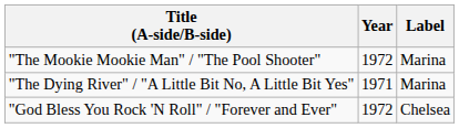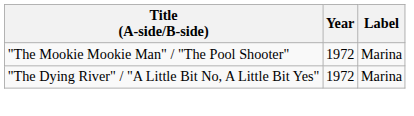 <table class="wikitable">
 <tr>
 <th>Title<br>(A-side/B-side)</th>
 <th>Year</th>
 <th>Label</th>
 </tr>
 <tr>
 <td>"The Mookie Mookie Man" / "The Pool Shooter"</td>
 <td>1972</td>
 <td>Marina</td>
 </tr>
 <tr>
 <td>"The Dying River" / "A Little Bit No, A Little Bit Yes"</td>
-<td>1971</td>
+<td>1972</td>
 <td>Marina</td>
 </tr>
-<tr>
-<td>"God Bless You Rock 'N Roll" / "Forever and Ever"</td>
-<td>1972</td>
-<td>Chelsea</td>
-</tr>
 </table>
